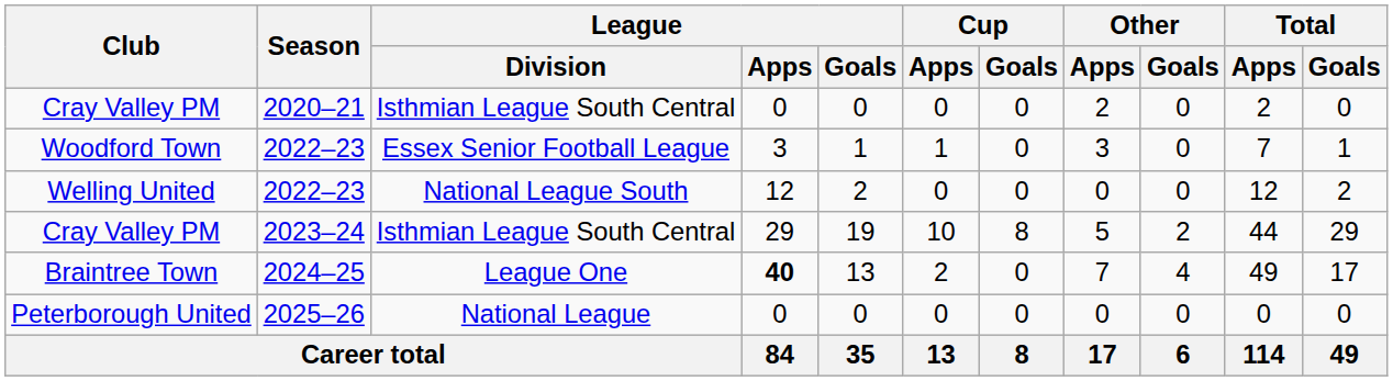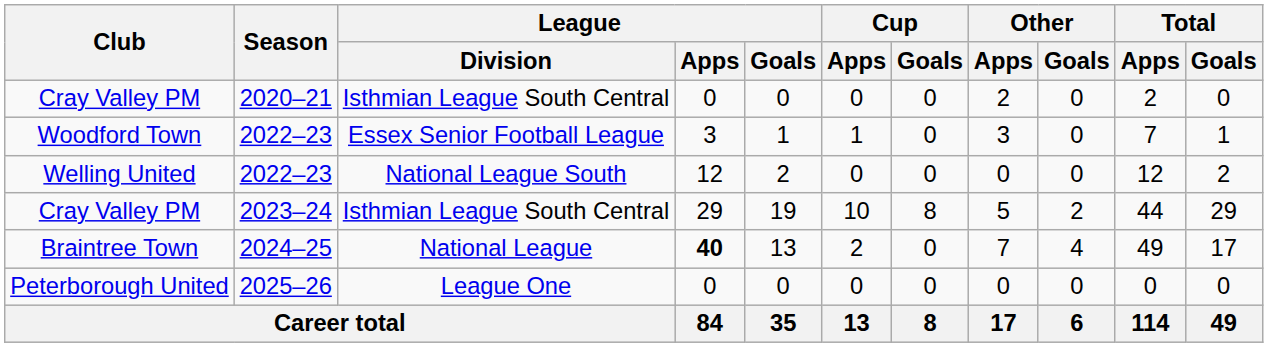 <table class=wikitable style=text-align:center>
 <tr>
 <th rowspan="2">Club</th>
 <th rowspan="2">Season</th>
 <th colspan="3">League</th>
 <th colspan="2">Cup</th>
 <th colspan="2">Other</th>
 <th colspan="2">Total</th>
 </tr>
 <tr>
 <th>Division</th>
 <th>Apps</th>
 <th>Goals</th>
 <th>Apps</th>
 <th>Goals</th>
 <th>Apps</th>
 <th>Goals</th>
 <th>Apps</th>
 <th>Goals</th>
 </tr>
 <tr>
 <td><a href='#'>Cray Valley PM</a></td>
 <td><a href='#'>2020–21</a></td>
 <td><a href='#'>Isthmian League</a> South Central</td>
 <td>0</td>
 <td>0</td>
 <td>0</td>
 <td>0</td>
 <td>2</td>
 <td>0</td>
 <td>2</td>
 <td>0</td>
 </tr>
 <tr>
 <td><a href='#'>Woodford Town</a></td>
 <td><a href='#'>2022–23</a></td>
 <td><a href='#'>Essex Senior Football League</a></td>
 <td>3</td>
 <td>1</td>
 <td>1</td>
 <td>0</td>
 <td>3</td>
 <td>0</td>
 <td>7</td>
 <td>1</td>
 </tr>
 <tr>
 <td><a href='#'>Welling United</a></td>
 <td><a href='#'>2022–23</a></td>
 <td><a href='#'>National League South</a></td>
 <td>12</td>
 <td>2</td>
 <td>0</td>
 <td>0</td>
 <td>0</td>
 <td>0</td>
 <td>12</td>
 <td>2</td>
 </tr>
 <tr>
 <td><a href='#'>Cray Valley PM</a></td>
 <td><a href='#'>2023–24</a></td>
 <td><a href='#'>Isthmian League</a> South Central</td>
 <td>29</td>
 <td>19</td>
 <td>10</td>
 <td>8</td>
 <td>5</td>
 <td>2</td>
 <td>44</td>
 <td>29</td>
 </tr>
 <tr>
 <td><a href='#'>Braintree Town</a></td>
 <td><a href='#'>2024–25</a></td>
-<td><a href='#'>League One</a></td>
+<td><a href='#'>National League</a></td>
 <td><strong>40</strong></td>
 <td>13</td>
 <td>2</td>
 <td>0</td>
 <td>7</td>
 <td>4</td>
 <td>49</td>
 <td>17</td>
 </tr>
 <tr>
 <td><a href='#'>Peterborough United</a></td>
 <td><a href='#'>2025–26</a></td>
-<td><a href='#'>National League</a></td>
+<td><a href='#'>League One</a></td>
 <td>0</td>
 <td>0</td>
 <td>0</td>
 <td>0</td>
 <td>0</td>
 <td>0</td>
 <td>0</td>
 <td>0</td>
 </tr>
 <tr>
 <th colspan="3"><strong>Career total</strong></th>
 <th>84</th>
 <th>35</th>
 <th>13</th>
 <th>8</th>
 <th>17</th>
 <th>6</th>
 <th>114</th>
 <th>49</th>
 </tr>
 </table>
